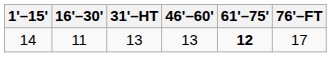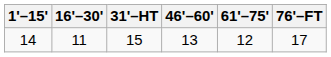 <table class="wikitable" style="text-align:center">
 <tr>
 <th>1'–15'</th>
 <th>16'–30'</th>
 <th>31'–HT</th>
 <th>46'–60'</th>
 <th>61'–75'</th>
 <th>76'–FT</th>
 </tr>
 <tr>
 <td>14</td>
 <td>11</td>
+<td>15</td>
 <td>13</td>
-<td>13</td>
-<td><strong>12</strong></td>
+<td>12</td>
 <td>17</td>
 </tr>
 </table>
